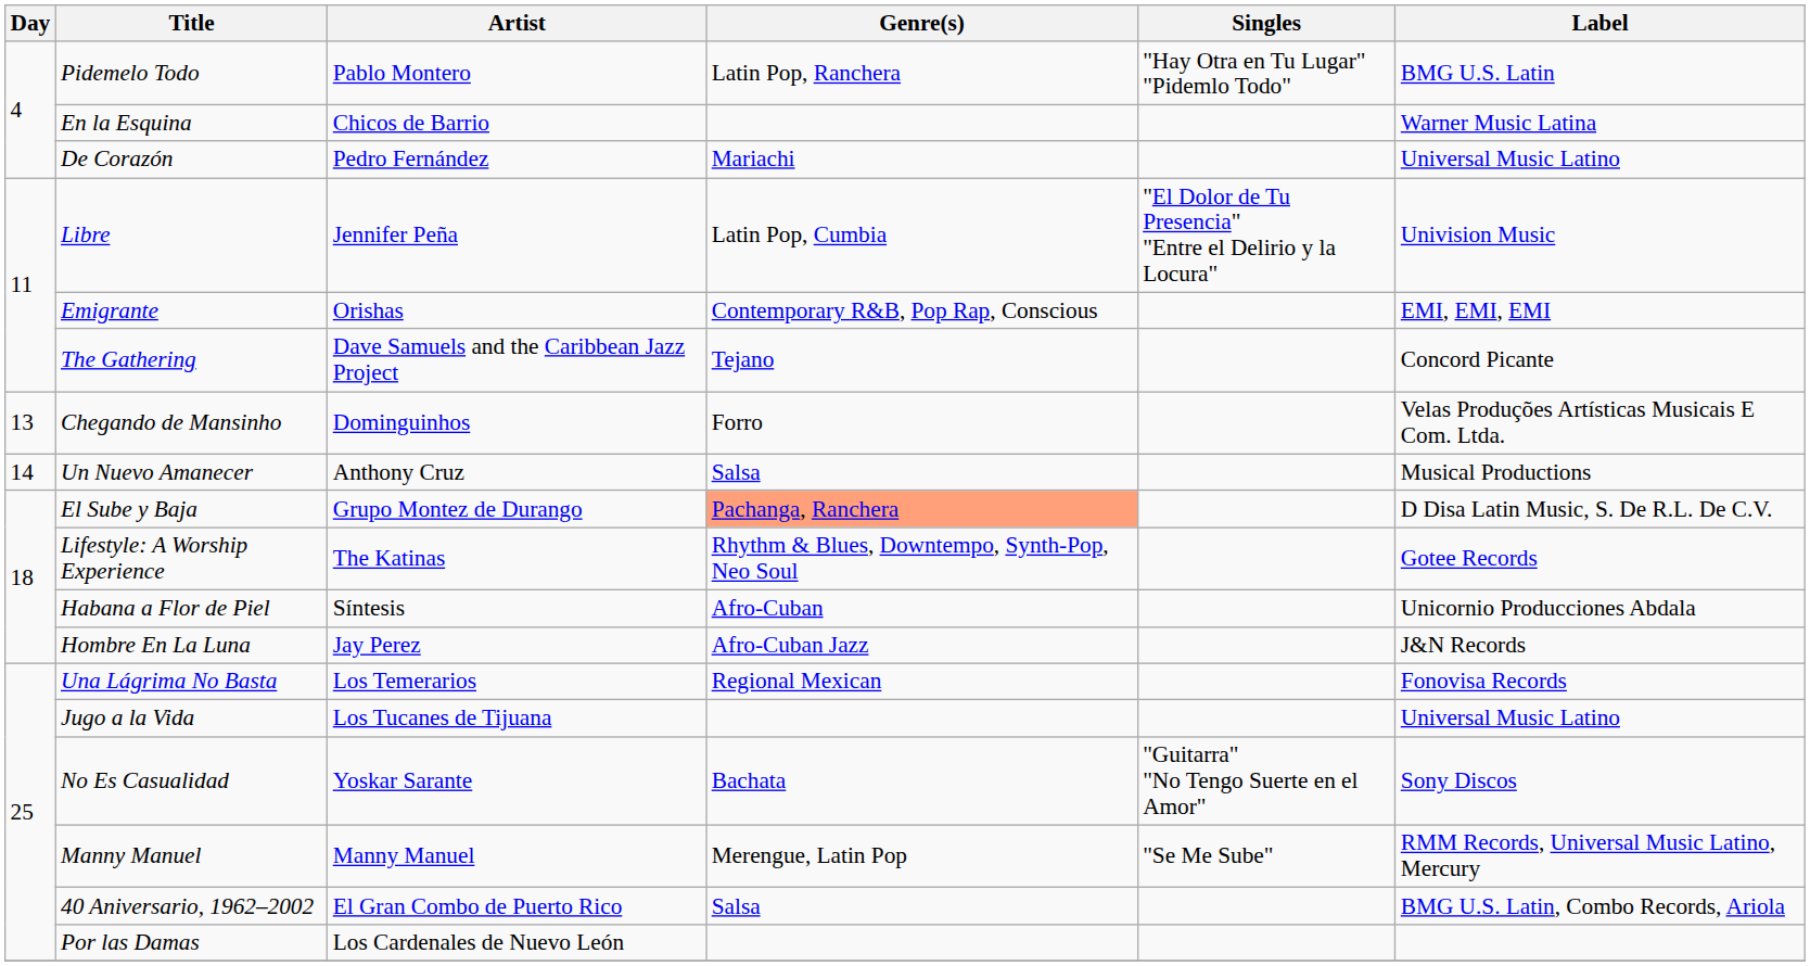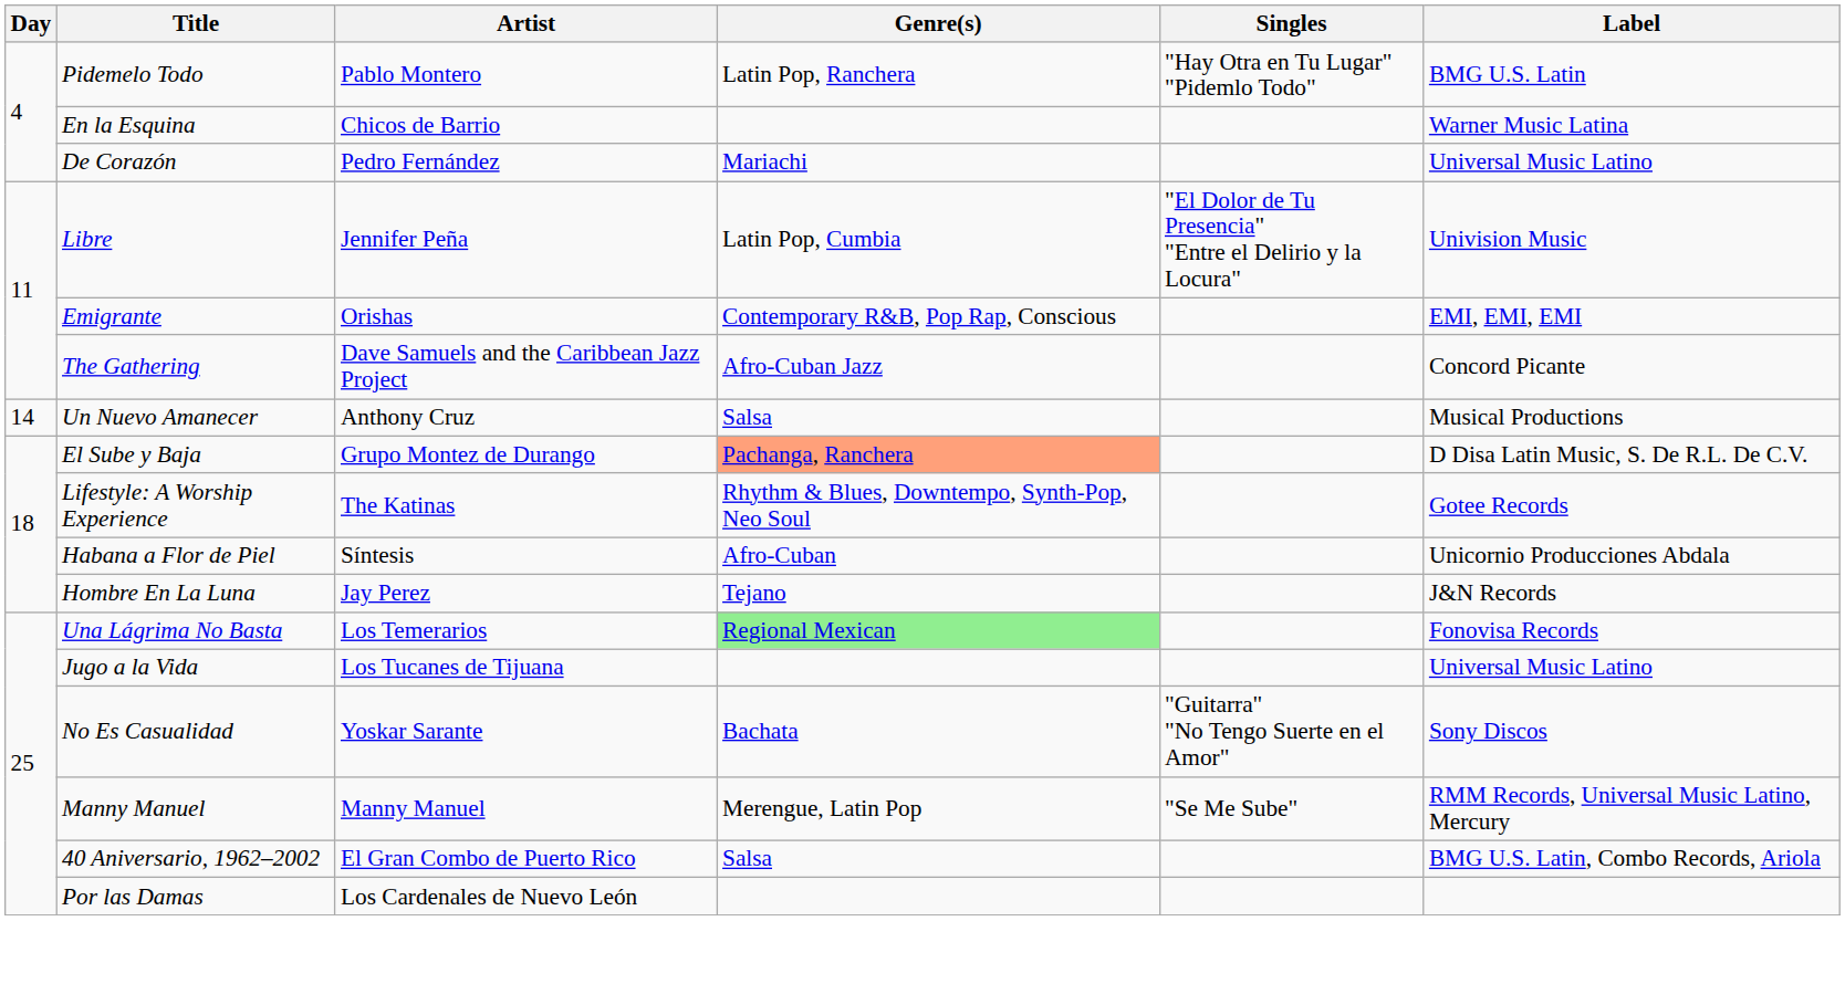 <table class="wikitable sortable" style="text-align: left;">
 <tr>
 <th>Day</th>
 <th>Title</th>
 <th>Artist</th>
 <th>Genre(s)</th>
 <th>Singles</th>
 <th>Label</th>
 </tr>
 <tr>
 <td rowspan="3">4</td>
 <td><em>Pidemelo Todo</em></td>
 <td><a href='#'>Pablo Montero</a></td>
 <td>Latin Pop, <a href='#'>Ranchera</a></td>
 <td>"Hay Otra en Tu Lugar"<br>"Pidemlo Todo"</td>
 <td><a href='#'>BMG U.S. Latin</a></td>
 </tr>
 <tr>
 <td><em>En la Esquina</em></td>
 <td><a href='#'>Chicos de Barrio</a></td>
 <td></td>
 <td></td>
 <td><a href='#'>Warner Music Latina</a></td>
 </tr>
 <tr>
 <td><em>De Corazón</em></td>
 <td><a href='#'>Pedro Fernández</a></td>
 <td><a href='#'>Mariachi</a></td>
 <td></td>
 <td><a href='#'>Universal Music Latino</a></td>
 </tr>
 <tr>
 <td rowspan="3">11</td>
 <td><em><a href='#'>Libre</a></em></td>
 <td><a href='#'>Jennifer Peña</a></td>
 <td>Latin Pop, <a href='#'>Cumbia</a></td>
 <td>"<a href='#'>El Dolor de Tu Presencia</a>"<br>"Entre el Delirio y la Locura"</td>
 <td><a href='#'>Univision Music</a></td>
 </tr>
 <tr>
 <td><em><a href='#'>Emigrante</a></em></td>
 <td><a href='#'>Orishas</a></td>
 <td><a href='#'>Contemporary R&B</a>, <a href='#'>Pop Rap</a>, Conscious</td>
 <td></td>
 <td><a href='#'>EMI</a>, <a href='#'>EMI</a>, <a href='#'>EMI</a></td>
 </tr>
 <tr>
 <td><em><a href='#'>The Gathering</a></em></td>
 <td><a href='#'>Dave Samuels</a> and the <a href='#'>Caribbean Jazz Project</a></td>
-<td><a href='#'>Tejano</a></td>
+<td><a href='#'>Afro-Cuban Jazz</a></td>
 <td></td>
 <td>Concord Picante</td>
-</tr>
-<tr>
-<td>13</td>
-<td><em>Chegando de Mansinho</em></td>
-<td><a href='#'>Dominguinhos</a></td>
-<td>Forro</td>
-<td></td>
-<td>Velas Produções Artísticas Musicais E Com. Ltda.</td>
 </tr>
 <tr>
 <td>14</td>
 <td><em>Un Nuevo Amanecer</em></td>
 <td>Anthony Cruz</td>
 <td><a href='#'>Salsa</a></td>
 <td></td>
 <td>Musical Productions</td>
 </tr>
 <tr>
 <td rowspan="4">18</td>
 <td><em>El Sube y Baja</em></td>
 <td><a href='#'>Grupo Montez de Durango</a></td>
 <td style="background: lightsalmon;"><a href='#'>Pachanga</a>, <a href='#'>Ranchera</a></td>
 <td></td>
 <td>D Disa Latin Music, S. De R.L. De C.V.</td>
 </tr>
 <tr>
 <td><em>Lifestyle: A Worship Experience</em></td>
 <td><a href='#'>The Katinas</a></td>
 <td><a href='#'>Rhythm & Blues</a>, <a href='#'>Downtempo</a>, <a href='#'>Synth-Pop</a>, <a href='#'>Neo Soul</a></td>
 <td></td>
 <td><a href='#'>Gotee Records</a></td>
 </tr>
 <tr>
 <td><em>Habana a Flor de Piel</em></td>
 <td>Síntesis</td>
 <td><a href='#'>Afro-Cuban</a></td>
 <td></td>
 <td>Unicornio Producciones Abdala</td>
 </tr>
 <tr>
 <td><em>Hombre En La Luna</em></td>
 <td><a href='#'>Jay Perez</a></td>
-<td><a href='#'>Afro-Cuban Jazz</a></td>
+<td><a href='#'>Tejano</a></td>
 <td></td>
 <td>J&N Records</td>
 </tr>
 <tr>
 <td rowspan="6">25</td>
 <td><em><a href='#'>Una Lágrima No Basta</a></em></td>
 <td><a href='#'>Los Temerarios</a></td>
-<td><a href='#'>Regional Mexican</a></td>
+<td style="background: lightgreen;"><a href='#'>Regional Mexican</a></td>
 <td></td>
 <td><a href='#'>Fonovisa Records</a></td>
 </tr>
 <tr>
 <td><em>Jugo a la Vida</em></td>
 <td><a href='#'>Los Tucanes de Tijuana</a></td>
 <td></td>
 <td></td>
 <td><a href='#'>Universal Music Latino</a></td>
 </tr>
 <tr>
 <td><em>No Es Casualidad</em></td>
 <td><a href='#'>Yoskar Sarante</a></td>
 <td><a href='#'>Bachata</a></td>
 <td>"Guitarra"<br>"No Tengo Suerte en el Amor"</td>
 <td><a href='#'>Sony Discos</a></td>
 </tr>
 <tr>
 <td><em>Manny Manuel</em></td>
 <td><a href='#'>Manny Manuel</a></td>
 <td>Merengue, Latin Pop</td>
 <td>"Se Me Sube"</td>
 <td><a href='#'>RMM Records</a>, <a href='#'>Universal Music Latino</a>, Mercury</td>
 </tr>
 <tr>
 <td><em>40 Aniversario, 1962–2002</em></td>
 <td><a href='#'>El Gran Combo de Puerto Rico</a></td>
 <td><a href='#'>Salsa</a></td>
 <td></td>
 <td><a href='#'>BMG U.S. Latin</a>, Combo Records, <a href='#'>Ariola</a></td>
 </tr>
 <tr>
 <td><em>Por las Damas</em></td>
 <td>Los Cardenales de Nuevo León</td>
 <td></td>
 <td></td>
 <td></td>
 </tr>
 <tr>
 </tr>
 </table>
